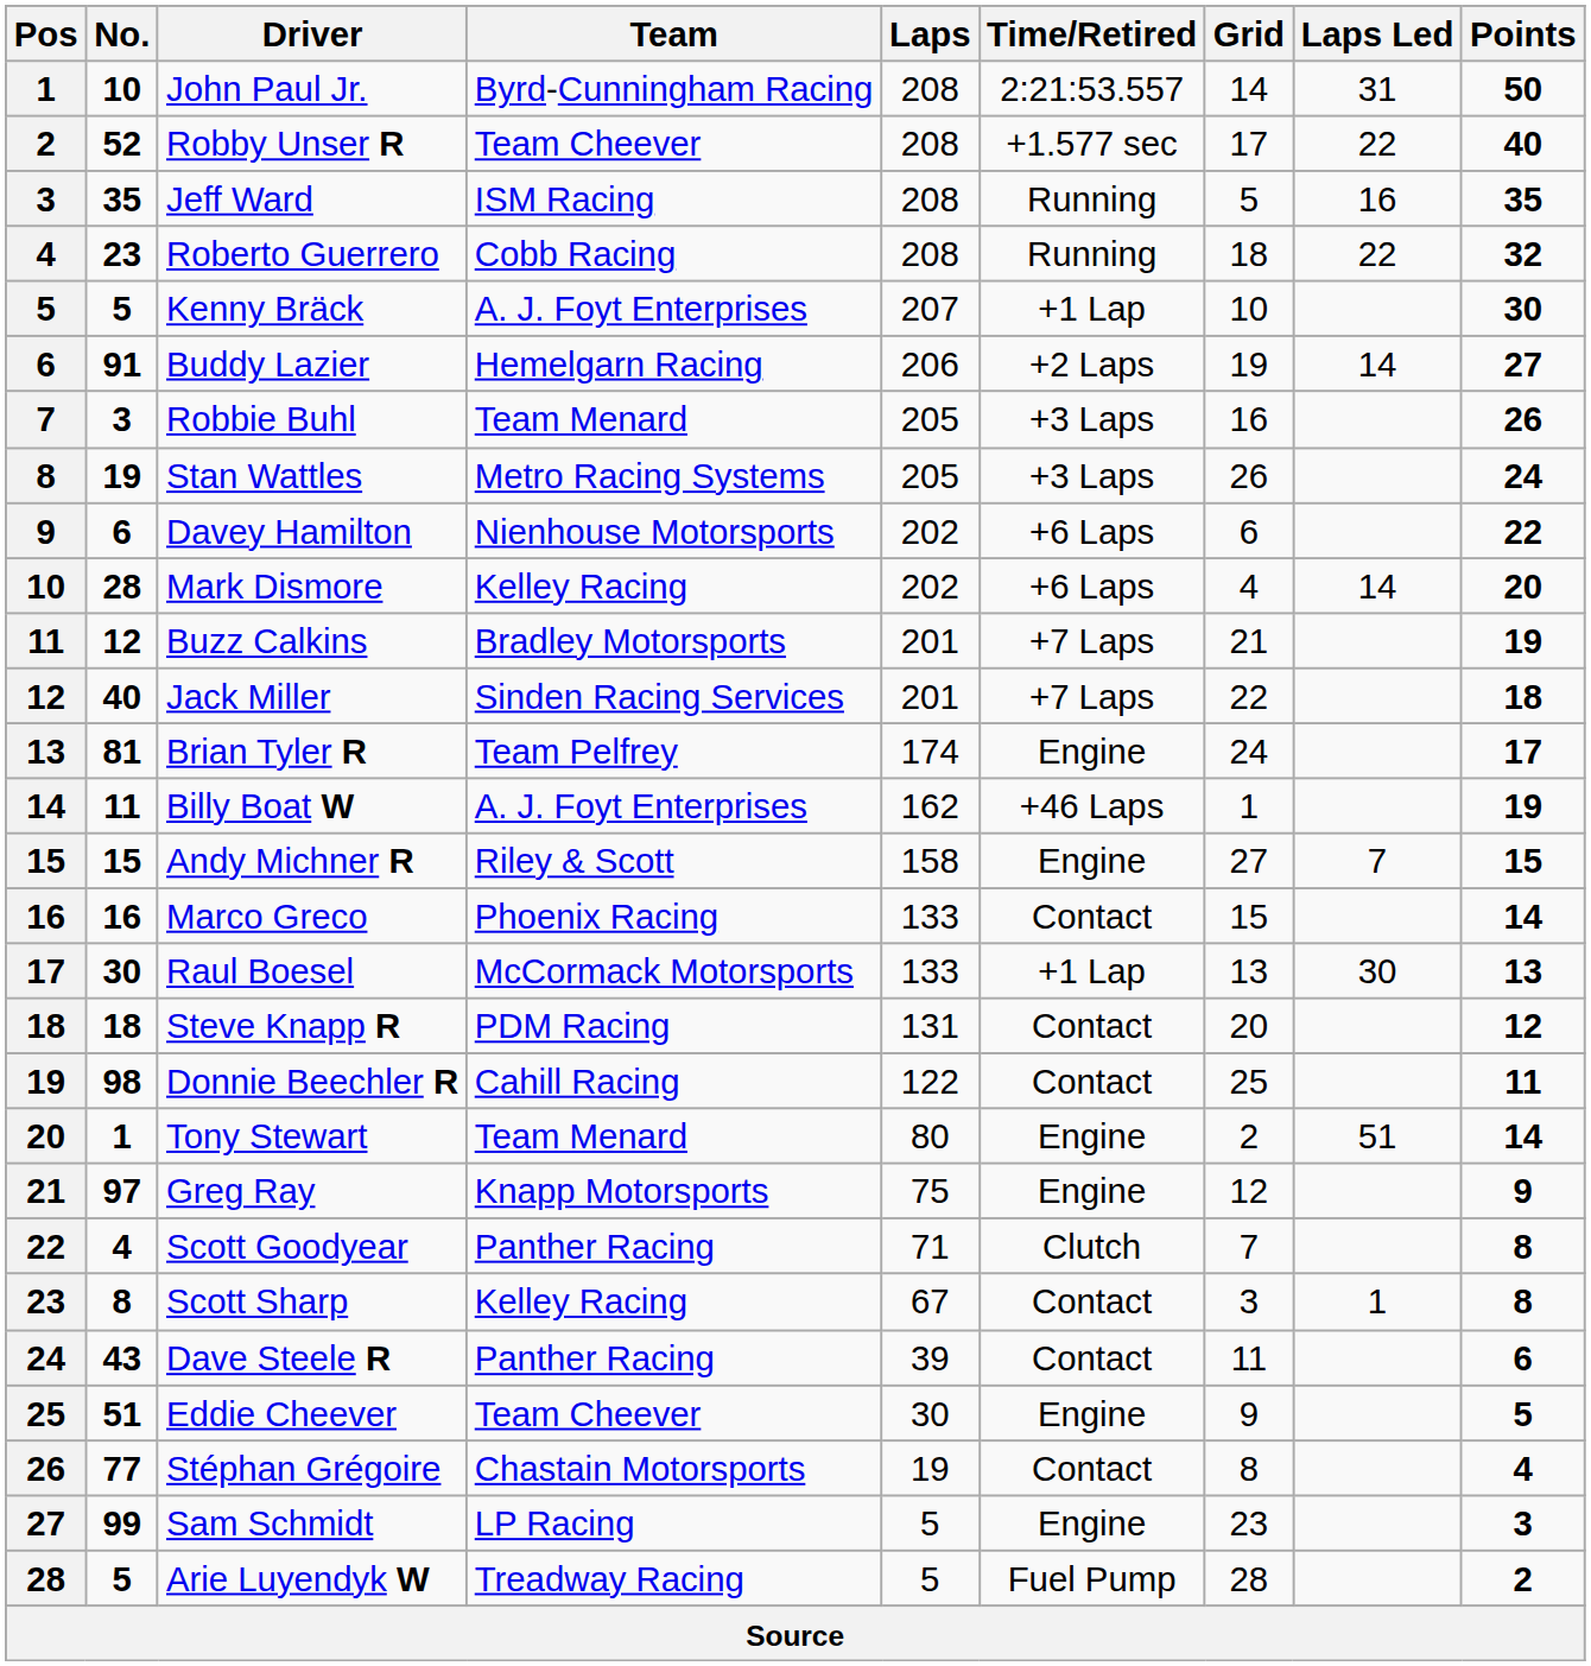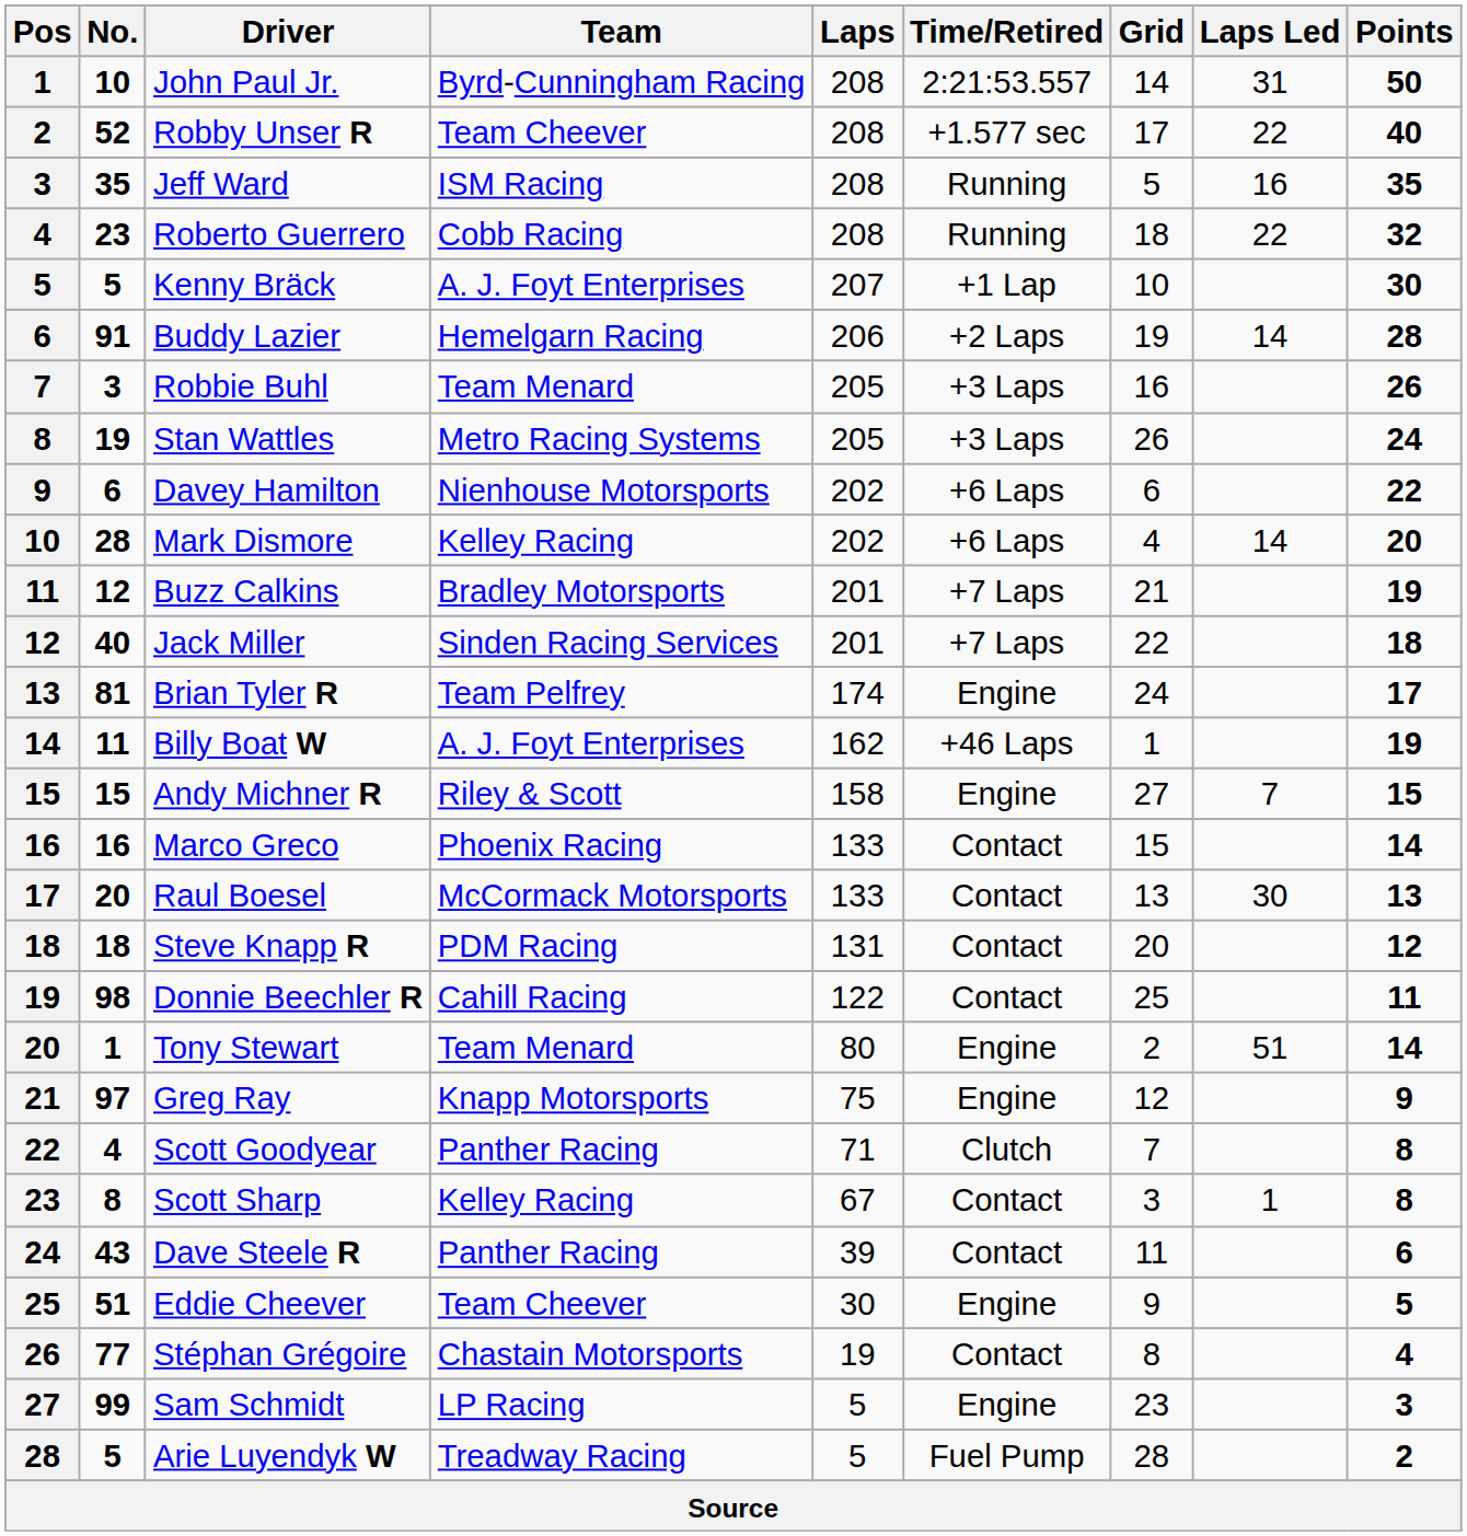 <table class="wikitable" style="font-size:95%">
 <tr>
 <th>Pos</th>
 <th>No.</th>
 <th>Driver</th>
 <th>Team</th>
 <th>Laps</th>
 <th>Time/Retired</th>
 <th>Grid</th>
 <th>Laps Led</th>
 <th>Points</th>
 </tr>
 <tr>
 <th>1</th>
 <td align=center><strong>10</strong></td>
 <td> <a href='#'>John Paul Jr.</a></td>
 <td><a href='#'>Byrd</a>-<a href='#'>Cunningham Racing</a></td>
 <td align=center>208</td>
 <td align=center>2:21:53.557</td>
 <td align=center>14</td>
 <td align=center>31</td>
 <td align=center><strong>50</strong></td>
 </tr>
 <tr>
 <th>2</th>
 <td align=center><strong>52</strong></td>
 <td> <a href='#'>Robby Unser</a> <strong><span>R</span></strong></td>
 <td><a href='#'>Team Cheever</a></td>
 <td align=center>208</td>
 <td align=center>+1.577 sec</td>
 <td align=center>17</td>
 <td align=center>22</td>
 <td align=center><strong>40</strong></td>
 </tr>
 <tr>
 <th>3</th>
 <td align=center><strong>35</strong></td>
 <td> <a href='#'>Jeff Ward</a></td>
 <td><a href='#'>ISM Racing</a></td>
 <td align=center>208</td>
 <td align=center>Running</td>
 <td align=center>5</td>
 <td align=center>16</td>
 <td align=center><strong>35</strong></td>
 </tr>
 <tr>
 <th>4</th>
 <td align=center><strong>23</strong></td>
 <td> <a href='#'>Roberto Guerrero</a></td>
 <td><a href='#'>Cobb Racing</a></td>
 <td align=center>208</td>
 <td align=center>Running</td>
 <td align=center>18</td>
 <td align=center>22</td>
 <td align=center><strong>32</strong></td>
 </tr>
 <tr>
 <th>5</th>
 <td align=center><strong>5</strong></td>
 <td> <a href='#'>Kenny Bräck</a></td>
 <td><a href='#'>A. J. Foyt Enterprises</a></td>
 <td align=center>207</td>
 <td align=center>+1 Lap</td>
 <td align=center>10</td>
 <td align=center></td>
 <td align=center><strong>30</strong></td>
 </tr>
 <tr>
 <th>6</th>
 <td align=center><strong>91</strong></td>
 <td> <a href='#'>Buddy Lazier</a></td>
 <td><a href='#'>Hemelgarn Racing</a></td>
 <td align=center>206</td>
 <td align=center>+2 Laps</td>
 <td align=center>19</td>
 <td align=center>14</td>
-<td align=center><strong>27</strong></td>
+<td align=center><strong>28</strong></td>
 </tr>
 <tr>
 <th>7</th>
 <td align=center><strong>3</strong></td>
 <td> <a href='#'>Robbie Buhl</a></td>
 <td><a href='#'>Team Menard</a></td>
 <td align=center>205</td>
 <td align=center>+3 Laps</td>
 <td align=center>16</td>
 <td align=center></td>
 <td align=center><strong>26</strong></td>
 </tr>
 <tr>
 <th>8</th>
 <td align=center><strong>19</strong></td>
 <td> <a href='#'>Stan Wattles</a></td>
 <td><a href='#'>Metro Racing Systems</a></td>
 <td align=center>205</td>
 <td align=center>+3 Laps</td>
 <td align=center>26</td>
 <td align=center></td>
 <td align=center><strong>24</strong></td>
 </tr>
 <tr>
 <th>9</th>
 <td align=center><strong>6</strong></td>
 <td> <a href='#'>Davey Hamilton</a></td>
 <td><a href='#'>Nienhouse Motorsports</a></td>
 <td align=center>202</td>
 <td align=center>+6 Laps</td>
 <td align=center>6</td>
 <td align=center></td>
 <td align=center><strong>22</strong></td>
 </tr>
 <tr>
 <th>10</th>
 <td align=center><strong>28</strong></td>
 <td> <a href='#'>Mark Dismore</a></td>
 <td><a href='#'>Kelley Racing</a></td>
 <td align=center>202</td>
 <td align=center>+6 Laps</td>
 <td align=center>4</td>
 <td align=center>14</td>
 <td align=center><strong>20</strong></td>
 </tr>
 <tr>
 <th>11</th>
 <td align=center><strong>12</strong></td>
 <td> <a href='#'>Buzz Calkins</a></td>
 <td><a href='#'>Bradley Motorsports</a></td>
 <td align=center>201</td>
 <td align=center>+7 Laps</td>
 <td align=center>21</td>
 <td align=center></td>
 <td align=center><strong>19</strong></td>
 </tr>
 <tr>
 <th>12</th>
 <td align=center><strong>40</strong></td>
 <td> <a href='#'>Jack Miller</a></td>
 <td><a href='#'>Sinden Racing Services</a></td>
 <td align=center>201</td>
 <td align=center>+7 Laps</td>
 <td align=center>22</td>
 <td align=center></td>
 <td align=center><strong>18</strong></td>
 </tr>
 <tr>
 <th>13</th>
 <td align=center><strong>81</strong></td>
 <td> <a href='#'>Brian Tyler</a> <strong><span>R</span></strong></td>
 <td><a href='#'>Team Pelfrey</a></td>
 <td align=center>174</td>
 <td align=center>Engine</td>
 <td align=center>24</td>
 <td align=center></td>
 <td align=center><strong>17</strong></td>
 </tr>
 <tr>
 <th>14</th>
 <td align=center><strong>11</strong></td>
 <td> <a href='#'>Billy Boat</a> <strong><span>W</span></strong></td>
 <td><a href='#'>A. J. Foyt Enterprises</a></td>
 <td align=center>162</td>
 <td align=center>+46 Laps</td>
 <td align=center>1</td>
 <td align=center></td>
 <td align=center><strong>19</strong></td>
 </tr>
 <tr>
 <th>15</th>
 <td align=center><strong>15</strong></td>
 <td> <a href='#'>Andy Michner</a> <strong><span>R</span></strong></td>
 <td><a href='#'>Riley & Scott</a></td>
 <td align=center>158</td>
 <td align=center>Engine</td>
 <td align=center>27</td>
 <td align=center>7</td>
 <td align=center><strong>15</strong></td>
 </tr>
 <tr>
 <th>16</th>
 <td align=center><strong>16</strong></td>
 <td> <a href='#'>Marco Greco</a></td>
 <td><a href='#'>Phoenix Racing</a></td>
 <td align=center>133</td>
 <td align=center>Contact</td>
 <td align=center>15</td>
 <td align=center></td>
 <td align=center><strong>14</strong></td>
 </tr>
 <tr>
 <th>17</th>
-<td align=center><strong>30</strong></td>
+<td align=center><strong>20</strong></td>
 <td> <a href='#'>Raul Boesel</a></td>
 <td><a href='#'>McCormack Motorsports</a></td>
 <td align=center>133</td>
-<td align=center>+1 Lap</td>
+<td align=center>Contact</td>
 <td align=center>13</td>
 <td align=center>30</td>
 <td align=center><strong>13</strong></td>
 </tr>
 <tr>
 <th>18</th>
 <td align=center><strong>18</strong></td>
 <td> <a href='#'>Steve Knapp</a> <strong><span>R</span></strong></td>
 <td><a href='#'>PDM Racing</a></td>
 <td align=center>131</td>
 <td align=center>Contact</td>
 <td align=center>20</td>
 <td align=center></td>
 <td align=center><strong>12</strong></td>
 </tr>
 <tr>
 <th>19</th>
 <td align=center><strong>98</strong></td>
 <td> <a href='#'>Donnie Beechler</a> <strong><span>R</span></strong></td>
 <td><a href='#'>Cahill Racing</a></td>
 <td align=center>122</td>
 <td align=center>Contact</td>
 <td align=center>25</td>
 <td align=center></td>
 <td align=center><strong>11</strong></td>
 </tr>
 <tr>
 <th>20</th>
 <td align=center><strong>1</strong></td>
 <td> <a href='#'>Tony Stewart</a></td>
 <td><a href='#'>Team Menard</a></td>
 <td align=center>80</td>
 <td align=center>Engine</td>
 <td align=center>2</td>
 <td align=center>51</td>
 <td align=center><strong>14</strong></td>
 </tr>
 <tr>
 <th>21</th>
 <td align=center><strong>97</strong></td>
 <td> <a href='#'>Greg Ray</a></td>
 <td><a href='#'>Knapp Motorsports</a></td>
 <td align=center>75</td>
 <td align=center>Engine</td>
 <td align=center>12</td>
 <td align=center></td>
 <td align=center><strong>9</strong></td>
 </tr>
 <tr>
 <th>22</th>
 <td align=center><strong>4</strong></td>
 <td> <a href='#'>Scott Goodyear</a></td>
 <td><a href='#'>Panther Racing</a></td>
 <td align=center>71</td>
 <td align=center>Clutch</td>
 <td align=center>7</td>
 <td align=center></td>
 <td align=center><strong>8</strong></td>
 </tr>
 <tr>
 <th>23</th>
 <td align=center><strong>8</strong></td>
 <td> <a href='#'>Scott Sharp</a></td>
 <td><a href='#'>Kelley Racing</a></td>
 <td align=center>67</td>
 <td align=center>Contact</td>
 <td align=center>3</td>
 <td align=center>1</td>
 <td align=center><strong>8</strong></td>
 </tr>
 <tr>
 <th>24</th>
 <td align=center><strong>43</strong></td>
 <td> <a href='#'>Dave Steele</a> <strong><span>R</span></strong></td>
 <td><a href='#'>Panther Racing</a></td>
 <td align=center>39</td>
 <td align=center>Contact</td>
 <td align=center>11</td>
 <td align=center></td>
 <td align=center><strong>6</strong></td>
 </tr>
 <tr>
 <th>25</th>
 <td align=center><strong>51</strong></td>
 <td> <a href='#'>Eddie Cheever</a></td>
 <td><a href='#'>Team Cheever</a></td>
 <td align=center>30</td>
 <td align=center>Engine</td>
 <td align=center>9</td>
 <td align=center></td>
 <td align=center><strong>5</strong></td>
 </tr>
 <tr>
 <th>26</th>
 <td align=center><strong>77</strong></td>
 <td> <a href='#'>Stéphan Grégoire</a></td>
 <td><a href='#'>Chastain Motorsports</a></td>
 <td align=center>19</td>
 <td align=center>Contact</td>
 <td align=center>8</td>
 <td align=center></td>
 <td align=center><strong>4</strong></td>
 </tr>
 <tr>
 <th>27</th>
 <td align=center><strong>99</strong></td>
 <td> <a href='#'>Sam Schmidt</a></td>
 <td><a href='#'>LP Racing</a></td>
 <td align=center>5</td>
 <td align=center>Engine</td>
 <td align=center>23</td>
 <td align=center></td>
 <td align=center><strong>3</strong></td>
 </tr>
 <tr>
 <th>28</th>
 <td align=center><strong>5</strong></td>
 <td> <a href='#'>Arie Luyendyk</a> <strong><span>W</span></strong></td>
 <td><a href='#'>Treadway Racing</a></td>
 <td align=center>5</td>
 <td align=center>Fuel Pump</td>
 <td align=center>28</td>
 <td align=center></td>
 <td align=center><strong>2</strong></td>
 </tr>
 <tr>
 <th colspan=9 align=center><small>Source</small></th>
 </tr>
 </table>
